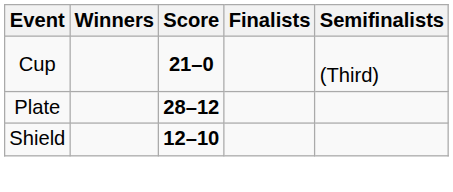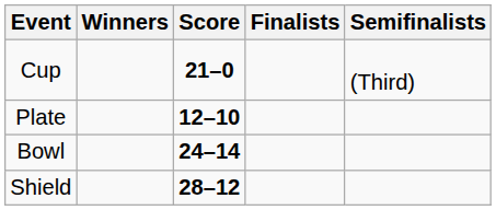 <table class="wikitable" style="text-align: center">
 <tr>
 <th>Event</th>
 <th>Winners</th>
 <th>Score</th>
 <th>Finalists</th>
 <th>Semifinalists</th>
 </tr>
 <tr>
 <td>Cup</td>
 <td align=left><strong></strong></td>
 <td><strong>21–0</strong></td>
 <td align=left></td>
 <td align=left><br> (Third)</td>
 </tr>
 <tr>
 <td>Plate</td>
 <td align=left><strong></strong></td>
-<td><strong>28–12</strong></td>
+<td><strong>12–10</strong></td>
+<td align=left></td>
+<td align=left><br></td>
+</tr>
+<tr>
+<td>Bowl</td>
+<td align=left><strong></strong></td>
+<td><strong>24–14</strong></td>
 <td align=left></td>
 <td align=left><br></td>
 </tr>
 <tr>
 <td>Shield</td>
 <td align=left><strong></strong></td>
-<td><strong>12–10</strong></td>
+<td><strong>28–12</strong></td>
 <td align=left></td>
 <td align=left><br></td>
 </tr>
 </table>
